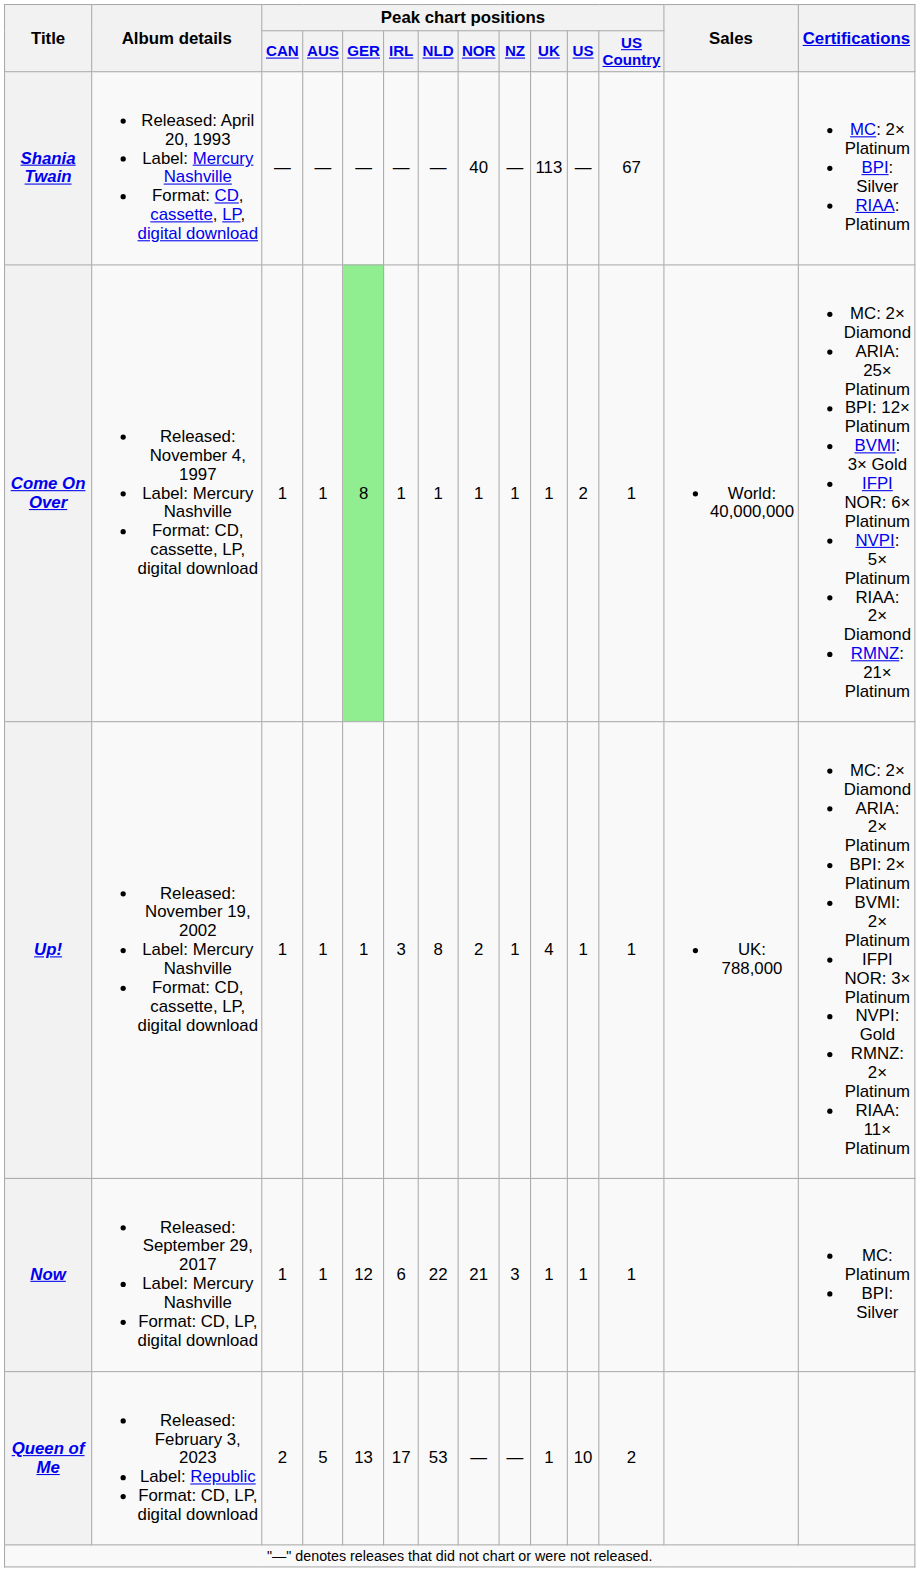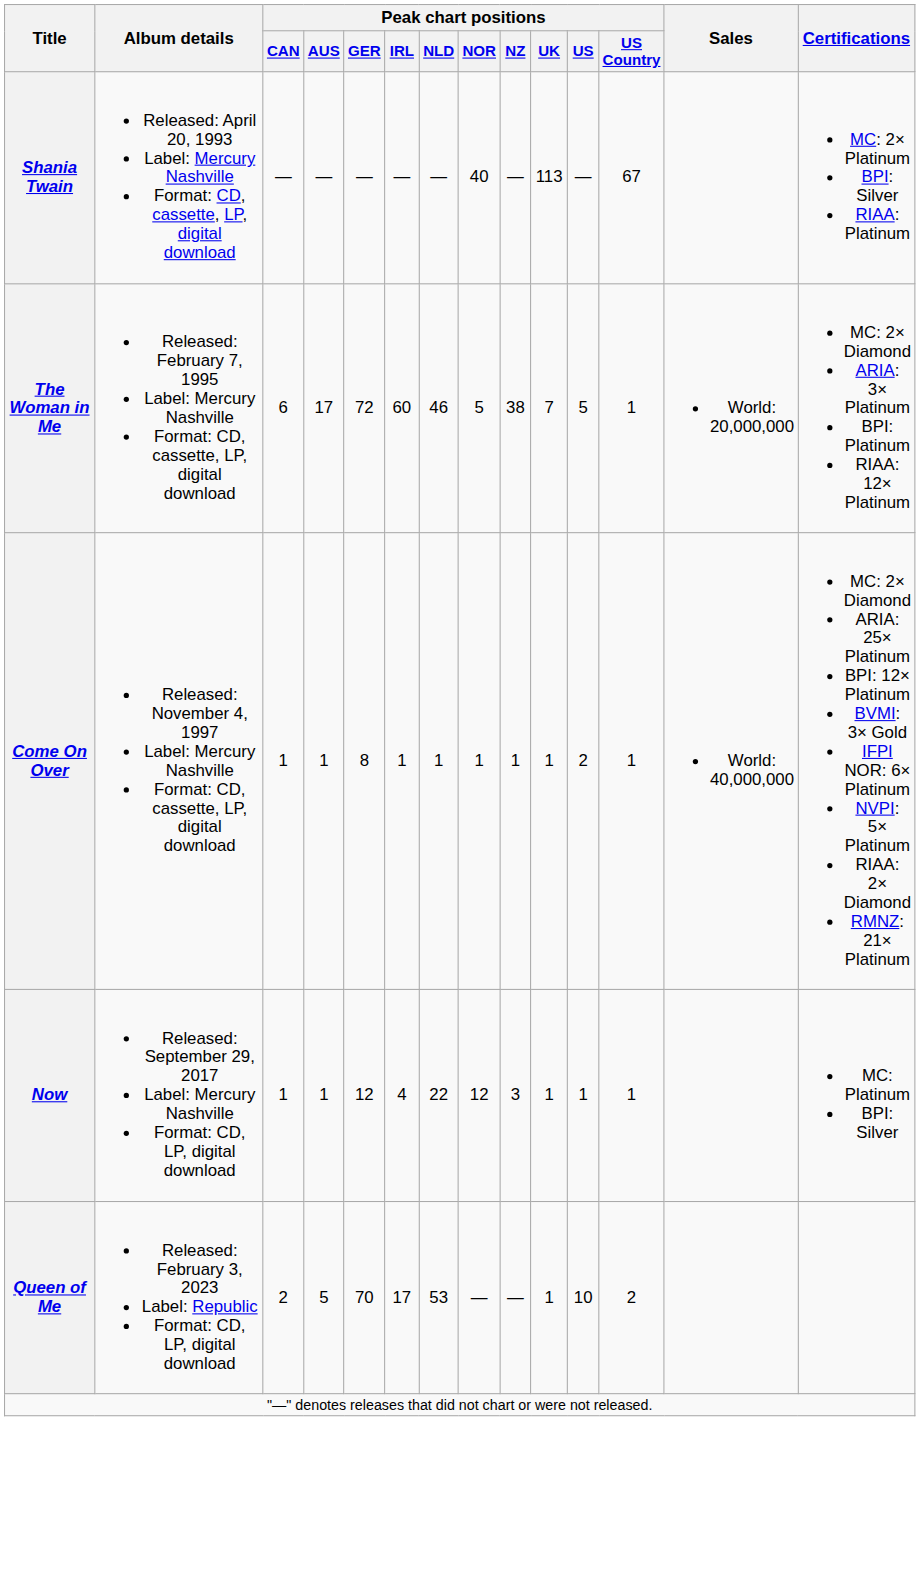 <table class="wikitable plainrowheaders" style="text-align:center;">
 <tr>
 <th scope="col" rowspan="2" style="width:10em;">Title</th>
 <th scope="col" rowspan="2" style="width:18em;">Album details</th>
 <th scope="col" colspan="10">Peak chart positions</th>
 <th scope="col" rowspan="2">Sales</th>
 <th scope="col" rowspan="2"><a href='#'>Certifications</a></th>
 </tr>
 <tr>
 <th scope="col" style="width:2.5em;font-size:90%;"><a href='#'>CAN</a><br></th>
 <th scope="col" style="width:2.5em;font-size:90%;"><a href='#'>AUS</a><br></th>
 <th scope="col" style="width:2.5em;font-size:90%;"><a href='#'>GER</a><br></th>
 <th scope="col" style="width:2.5em;font-size:90%;"><a href='#'>IRL</a><br></th>
 <th scope="col" style="width:2.5em;font-size:90%;"><a href='#'>NLD</a><br></th>
 <th scope="col" style="width:2.5em;font-size:90%;"><a href='#'>NOR</a><br></th>
 <th scope="col" style="width:2.5em;font-size:90%;"><a href='#'>NZ</a><br></th>
 <th scope="col" style="width:2.5em;font-size:90%;"><a href='#'>UK</a><br></th>
 <th scope="col" style="width:2.5em;font-size:90%;"><a href='#'>US</a><br></th>
 <th scope="col" style="width:2.5em;font-size:90%;"><a href='#'>US<br>Country</a><br></th>
 </tr>
 <tr>
 <th scope="row"><em><a href='#'>Shania Twain</a></em></th>
 <td><br><ul><li>Released: April 20, 1993</li><li>Label: <a href='#'>Mercury Nashville</a></li><li>Format: <a href='#'>CD</a>, <a href='#'>cassette</a>, <a href='#'>LP</a>,  <a href='#'>digital download</a></li></ul></td>
 <td>—</td>
 <td>—</td>
 <td>—</td>
 <td>—</td>
 <td>—</td>
 <td>40</td>
 <td>—</td>
 <td>113</td>
 <td>—</td>
 <td>67</td>
 <td></td>
 <td><br><ul><li><a href='#'>MC</a>: 2× Platinum</li><li><a href='#'>BPI</a>: Silver</li><li><a href='#'>RIAA</a>: Platinum</li></ul></td>
 </tr>
 <tr>
+<th scope="row"><em><a href='#'>The Woman in Me</a></em></th>
+<td><br><ul><li>Released: February 7, 1995</li><li>Label: Mercury Nashville</li><li>Format: CD, cassette, LP, digital download</li></ul></td>
+<td>6</td>
+<td>17</td>
+<td>72</td>
+<td>60</td>
+<td>46</td>
+<td>5</td>
+<td>38</td>
+<td>7</td>
+<td>5</td>
+<td>1</td>
+<td><br><ul><li>World: 20,000,000</li></ul></td>
+<td><br><ul><li>MC: 2× Diamond</li><li><a href='#'>ARIA</a>: 3× Platinum</li><li>BPI: Platinum</li><li>RIAA: 12× Platinum</li></ul></td>
+</tr>
+<tr>
 <th scope="row"><em><a href='#'>Come On Over</a></em></th>
 <td><br><ul><li>Released: November 4, 1997</li><li>Label: Mercury Nashville</li><li>Format: CD, cassette, LP, digital download</li></ul></td>
 <td>1</td>
 <td>1</td>
-<td style="background: lightgreen;">8</td>
+<td>8</td>
 <td>1</td>
 <td>1</td>
 <td>1</td>
 <td>1</td>
 <td>1</td>
 <td>2</td>
 <td>1</td>
 <td><br><ul><li>World: 40,000,000</li></ul></td>
 <td><br><ul><li>MC: 2× Diamond</li><li>ARIA: 25× Platinum</li><li>BPI: 12× Platinum</li><li><a href='#'>BVMI</a>: 3× Gold</li><li><a href='#'>IFPI</a> NOR: 6× Platinum</li><li><a href='#'>NVPI</a>: 5× Platinum</li><li>RIAA: 2× Diamond</li><li><a href='#'>RMNZ</a>: 21× Platinum</li></ul></td>
 </tr>
 <tr>
-<th scope="row"><em><a href='#'>Up!</a></em></th>
-<td><br><ul><li>Released: November 19, 2002</li><li>Label: Mercury Nashville</li><li>Format: CD, cassette, LP, digital download</li></ul></td>
-<td>1</td>
-<td>1</td>
-<td>1</td>
-<td>3</td>
-<td>8</td>
-<td>2</td>
-<td>1</td>
-<td>4</td>
-<td>1</td>
-<td>1</td>
-<td><br><ul><li>UK: 788,000</li></ul></td>
-<td><br><ul><li>MC: 2× Diamond</li><li>ARIA: 2× Platinum</li><li>BPI: 2× Platinum</li><li>BVMI: 2× Platinum</li><li>IFPI NOR: 3× Platinum</li><li>NVPI: Gold</li><li>RMNZ: 2× Platinum</li><li>RIAA: 11× Platinum</li></ul></td>
-</tr>
-<tr>
 <th scope="row"><em><a href='#'>Now</a></em></th>
 <td><br><ul><li>Released: September 29, 2017</li><li>Label: Mercury Nashville</li><li>Format: CD, LP, digital download</li></ul></td>
 <td>1</td>
 <td>1</td>
 <td>12</td>
-<td>6</td>
+<td>4</td>
 <td>22</td>
-<td>21</td>
+<td>12</td>
 <td>3</td>
 <td>1</td>
 <td>1</td>
 <td>1</td>
 <td></td>
 <td><br><ul><li>MC: Platinum</li><li>BPI: Silver</li></ul></td>
 </tr>
 <tr>
 <th scope="row"><em><a href='#'>Queen of Me</a></em></th>
 <td><br><ul><li>Released: February 3, 2023</li><li>Label: <a href='#'>Republic</a></li><li>Format: CD, LP, digital download</li></ul></td>
 <td>2</td>
 <td>5</td>
-<td>13</td>
+<td>70</td>
 <td>17</td>
 <td>53</td>
 <td>—</td>
 <td>—</td>
 <td>1</td>
 <td>10</td>
 <td>2</td>
 <td></td>
 <td></td>
 </tr>
 <tr>
 <td colspan="14" style="text-align:center; font-size:85%;">"—" denotes releases that did not chart or were not released.</td>
 </tr>
 </table>
